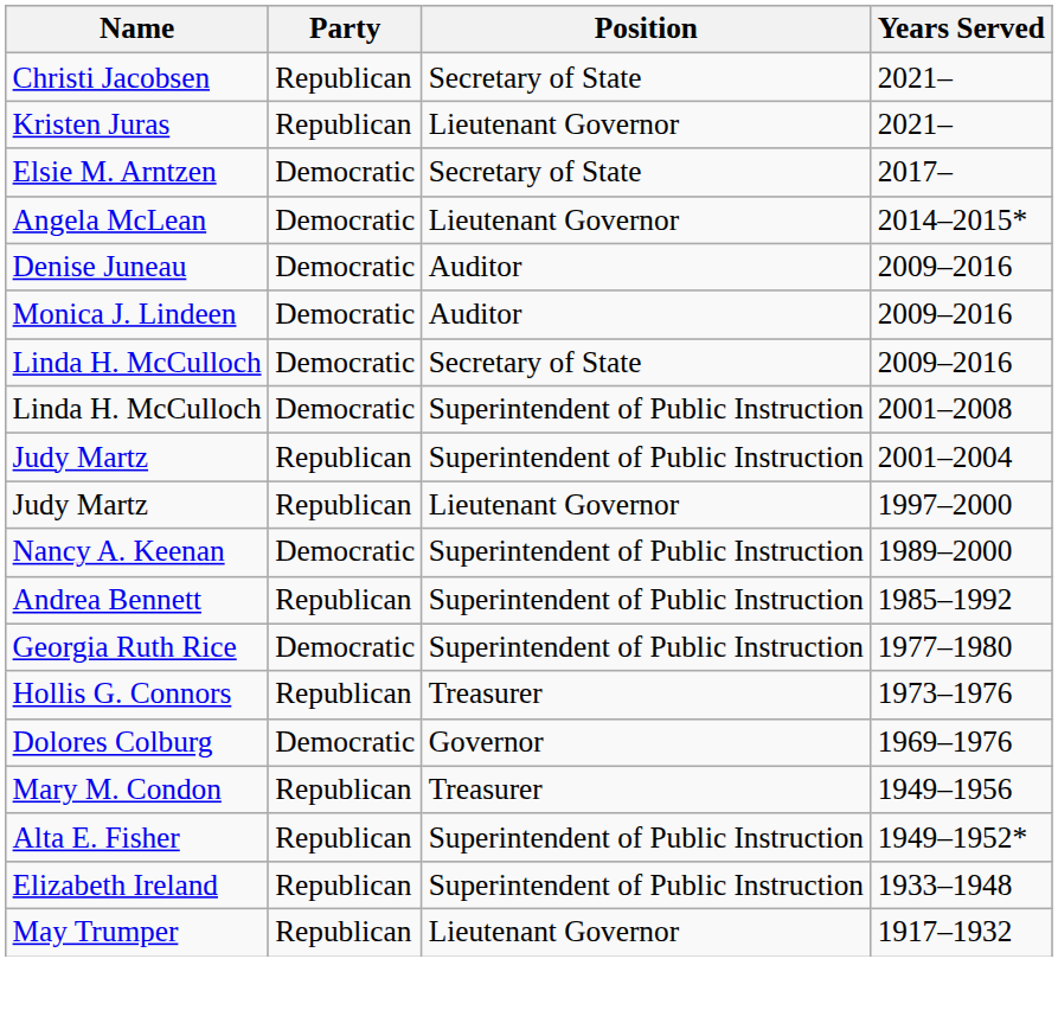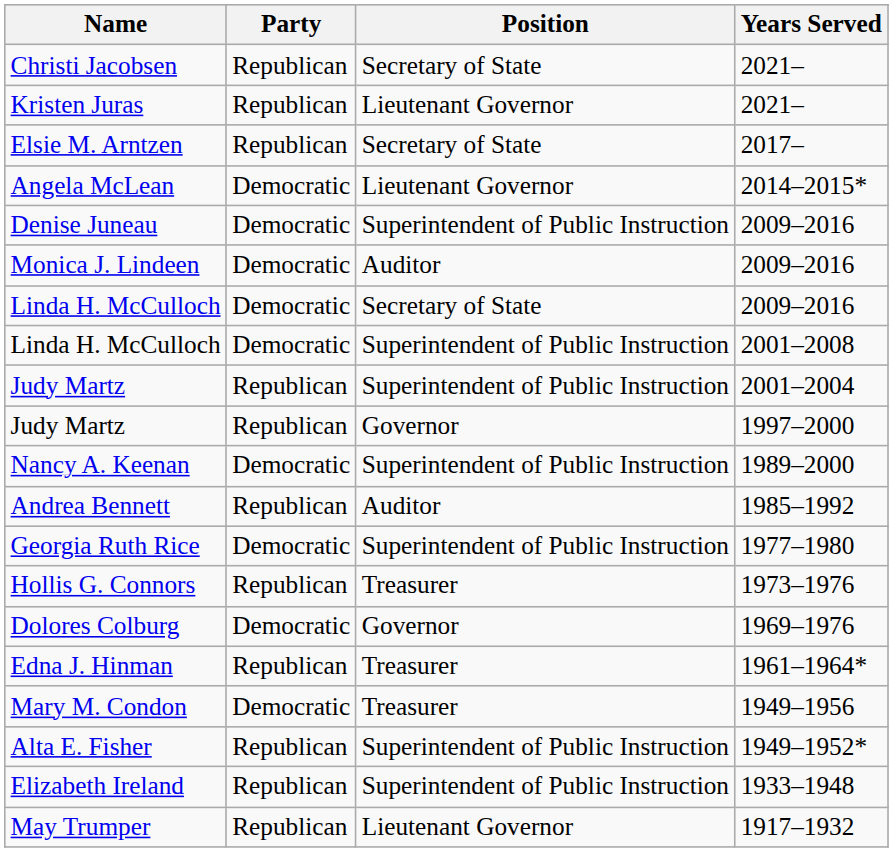 <table class="wikitable">
 <tr>
 <th>Name</th>
 <th>Party</th>
 <th>Position</th>
 <th>Years Served</th>
 </tr>
 <tr>
 <td><a href='#'>Christi Jacobsen</a></td>
 <td>Republican</td>
 <td>Secretary of State</td>
 <td>2021–</td>
 </tr>
 <tr>
 <td><a href='#'>Kristen Juras</a></td>
 <td>Republican</td>
 <td>Lieutenant Governor</td>
 <td>2021–</td>
 </tr>
 <tr>
 <td><a href='#'>Elsie M. Arntzen</a></td>
-<td>Democratic</td>
+<td>Republican</td>
 <td>Secretary of State</td>
 <td>2017–</td>
 </tr>
 <tr>
 <td><a href='#'>Angela McLean</a></td>
 <td>Democratic</td>
 <td>Lieutenant Governor</td>
 <td>2014–2015*</td>
 </tr>
 <tr>
 <td><a href='#'>Denise Juneau</a></td>
 <td>Democratic</td>
-<td>Auditor</td>
+<td>Superintendent of Public Instruction</td>
 <td>2009–2016</td>
 </tr>
 <tr>
 <td><a href='#'>Monica J. Lindeen</a></td>
 <td>Democratic</td>
 <td>Auditor</td>
 <td>2009–2016</td>
 </tr>
 <tr>
 <td><a href='#'>Linda H. McCulloch</a></td>
 <td>Democratic</td>
 <td>Secretary of State</td>
 <td>2009–2016</td>
 </tr>
 <tr>
 <td>Linda H. McCulloch</td>
 <td>Democratic</td>
 <td>Superintendent of Public Instruction</td>
 <td>2001–2008</td>
 </tr>
 <tr>
 <td><a href='#'>Judy Martz</a></td>
 <td>Republican</td>
 <td>Superintendent of Public Instruction</td>
 <td>2001–2004</td>
 </tr>
 <tr>
 <td>Judy Martz</td>
 <td>Republican</td>
-<td>Lieutenant Governor</td>
+<td>Governor</td>
 <td>1997–2000</td>
 </tr>
 <tr>
 <td><a href='#'>Nancy A. Keenan</a></td>
 <td>Democratic</td>
 <td>Superintendent of Public Instruction</td>
 <td>1989–2000</td>
 </tr>
 <tr>
 <td><a href='#'>Andrea Bennett</a></td>
 <td>Republican</td>
-<td>Superintendent of Public Instruction</td>
+<td>Auditor</td>
 <td>1985–1992</td>
 </tr>
 <tr>
 <td><a href='#'>Georgia Ruth Rice</a></td>
 <td>Democratic</td>
 <td>Superintendent of Public Instruction</td>
 <td>1977–1980</td>
 </tr>
 <tr>
 <td><a href='#'>Hollis G. Connors</a></td>
 <td>Republican</td>
 <td>Treasurer</td>
 <td>1973–1976</td>
 </tr>
 <tr>
 <td><a href='#'>Dolores Colburg</a></td>
 <td>Democratic</td>
 <td>Governor</td>
 <td>1969–1976</td>
 </tr>
 <tr>
+<td><a href='#'>Edna J. Hinman</a></td>
+<td>Republican</td>
+<td>Treasurer</td>
+<td>1961–1964*</td>
+</tr>
+<tr>
 <td><a href='#'>Mary M. Condon</a></td>
-<td>Republican</td>
+<td>Democratic</td>
 <td>Treasurer</td>
 <td>1949–1956</td>
 </tr>
 <tr>
 <td><a href='#'>Alta E. Fisher</a></td>
 <td>Republican</td>
 <td>Superintendent of Public Instruction</td>
 <td>1949–1952*</td>
 </tr>
 <tr>
 <td><a href='#'>Elizabeth Ireland</a></td>
 <td>Republican</td>
 <td>Superintendent of Public Instruction</td>
 <td>1933–1948</td>
 </tr>
 <tr>
 <td><a href='#'>May Trumper</a></td>
 <td>Republican</td>
 <td>Lieutenant Governor</td>
 <td>1917–1932</td>
 </tr>
 </table>
